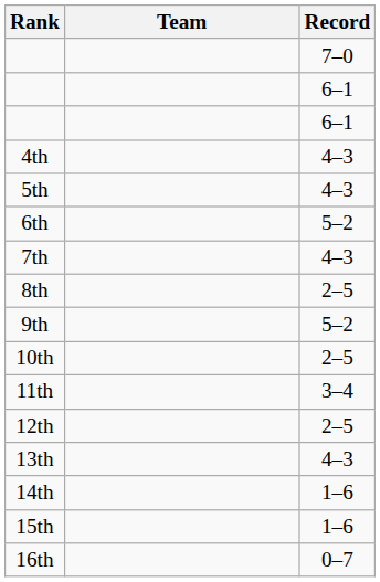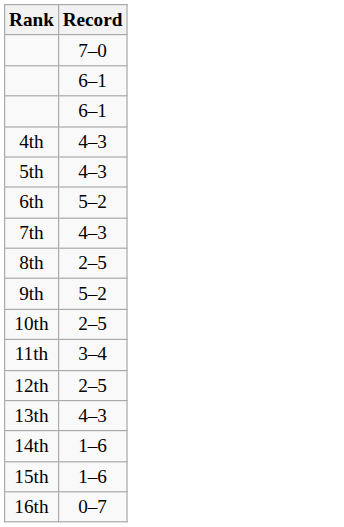 <table class=wikitable style="text-align:center;">
 <tr>
 <th>Rank</th>
-<th width=170>Team</th>
 <th>Record</th>
 </tr>
 <tr>
 <td></td>
-<td align=left></td>
 <td>7–0</td>
 </tr>
 <tr>
 <td></td>
-<td align=left></td>
 <td>6–1</td>
 </tr>
 <tr>
 <td></td>
-<td align=left></td>
 <td>6–1</td>
 </tr>
 <tr>
 <td>4th</td>
-<td align=left></td>
 <td>4–3</td>
 </tr>
 <tr>
 <td>5th</td>
-<td align=left></td>
 <td>4–3</td>
 </tr>
 <tr>
 <td>6th</td>
-<td align=left></td>
 <td>5–2</td>
 </tr>
 <tr>
 <td>7th</td>
-<td align=left></td>
 <td>4–3</td>
 </tr>
 <tr>
 <td>8th</td>
-<td align=left></td>
 <td>2–5</td>
 </tr>
 <tr>
 <td>9th</td>
-<td align=left></td>
 <td>5–2</td>
 </tr>
 <tr>
 <td>10th</td>
-<td align=left></td>
 <td>2–5</td>
 </tr>
 <tr>
 <td>11th</td>
-<td align=left></td>
 <td>3–4</td>
 </tr>
 <tr>
 <td>12th</td>
-<td align=left></td>
 <td>2–5</td>
 </tr>
 <tr>
 <td>13th</td>
-<td align=left></td>
 <td>4–3</td>
 </tr>
 <tr>
 <td>14th</td>
-<td align=left></td>
 <td>1–6</td>
 </tr>
 <tr>
 <td>15th</td>
-<td align=left></td>
 <td>1–6</td>
 </tr>
 <tr>
 <td>16th</td>
-<td align=left></td>
 <td>0–7</td>
 </tr>
 </table>
